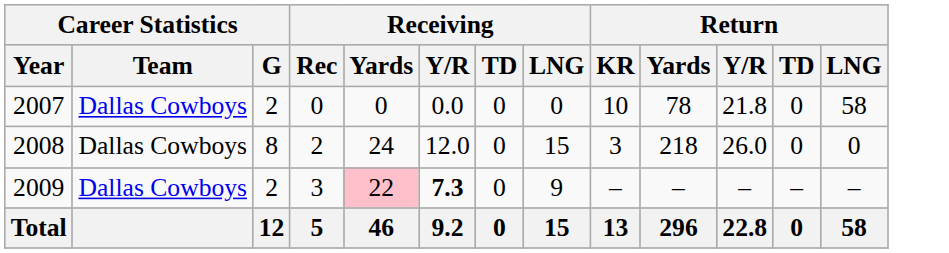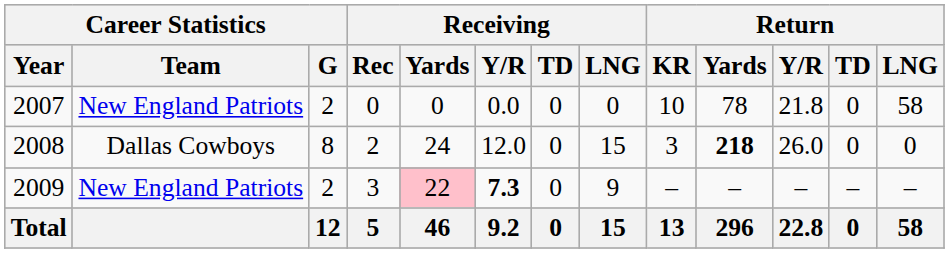 <table class="wikitable" style="text-align:center">
 <tr>
 <th colspan=3 align="center">Career Statistics</th>
 <th colspan=5 align="center">Receiving</th>
 <th colspan=5 align="center">Return</th>
 </tr>
 <tr>
 <th><strong>Year</strong></th>
 <th><strong>Team</strong></th>
 <th><strong>G</strong></th>
 <th><strong>Rec</strong></th>
 <th><strong>Yards</strong></th>
 <th><strong>Y/R</strong></th>
 <th><strong>TD</strong></th>
 <th><strong>LNG</strong></th>
 <th><strong>KR</strong></th>
 <th><strong>Yards</strong></th>
 <th><strong>Y/R</strong></th>
 <th><strong>TD</strong></th>
 <th><strong>LNG</strong></th>
 </tr>
 <tr>
 <td>2007</td>
-<td><a href='#'>Dallas Cowboys</a></td>
+<td><a href='#'>New England Patriots</a></td>
 <td>2</td>
 <td>0</td>
 <td>0</td>
 <td>0.0</td>
 <td>0</td>
 <td>0</td>
 <td>10</td>
 <td>78</td>
 <td>21.8</td>
 <td>0</td>
 <td>58</td>
 </tr>
 <tr>
 <td>2008</td>
 <td>Dallas Cowboys</td>
 <td>8</td>
 <td>2</td>
 <td>24</td>
 <td>12.0</td>
 <td>0</td>
 <td>15</td>
 <td>3</td>
-<td>218</td>
+<td><strong>218</strong></td>
 <td>26.0</td>
 <td>0</td>
 <td>0</td>
 </tr>
 <tr>
 <td>2009</td>
-<td><a href='#'>Dallas Cowboys</a></td>
+<td><a href='#'>New England Patriots</a></td>
 <td>2</td>
 <td>3</td>
 <td style="background: pink;">22</td>
 <td><strong>7.3</strong></td>
 <td>0</td>
 <td>9</td>
 <td>–</td>
 <td>–</td>
 <td>–</td>
 <td>–</td>
 <td>–</td>
 </tr>
 <tr>
 <th>Total</th>
 <th></th>
 <th>12</th>
 <th>5</th>
 <th>46</th>
 <th>9.2</th>
 <th>0</th>
 <th>15</th>
 <th>13</th>
 <th>296</th>
 <th>22.8</th>
 <th>0</th>
 <th>58</th>
 </tr>
 </table>
